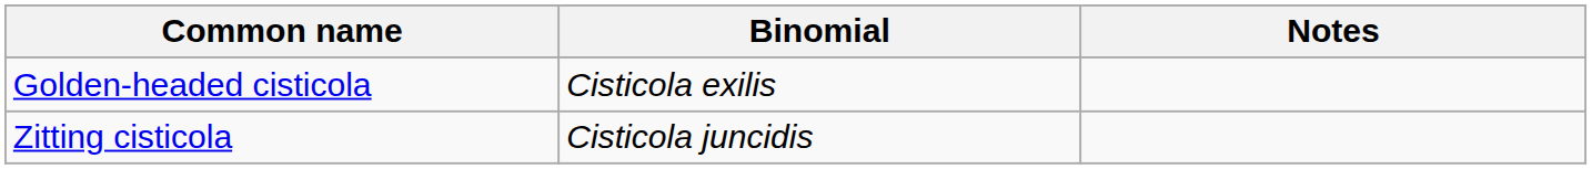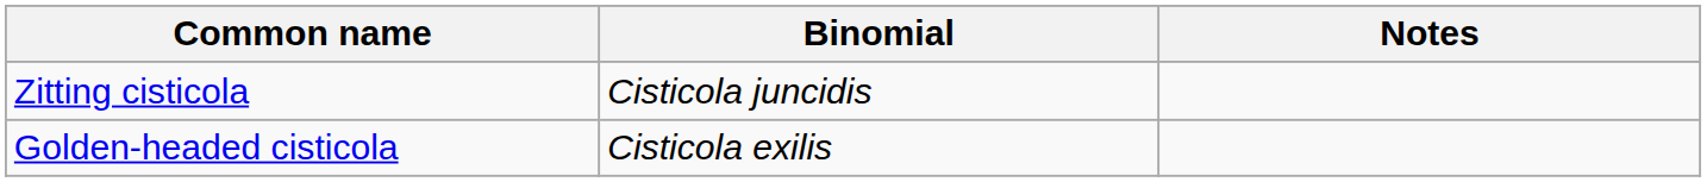 <table style="width:60%;" class="wikitable">
 <tr>
 <th width=35%>Common name</th>
 <th width=33%>Binomial</th>
 <th width=32%>Notes</th>
 </tr>
 <tr>
+<td><a href='#'>Zitting cisticola</a></td>
+<td><em>Cisticola juncidis</em></td>
+<td></td>
+</tr>
+<tr>
 <td><a href='#'>Golden-headed cisticola</a></td>
 <td><em>Cisticola exilis</em></td>
 <td></td>
 </tr>
-<tr>
-<td><a href='#'>Zitting cisticola</a></td>
-<td><em>Cisticola juncidis</em></td>
-<td></td>
-</tr>
 </table>
